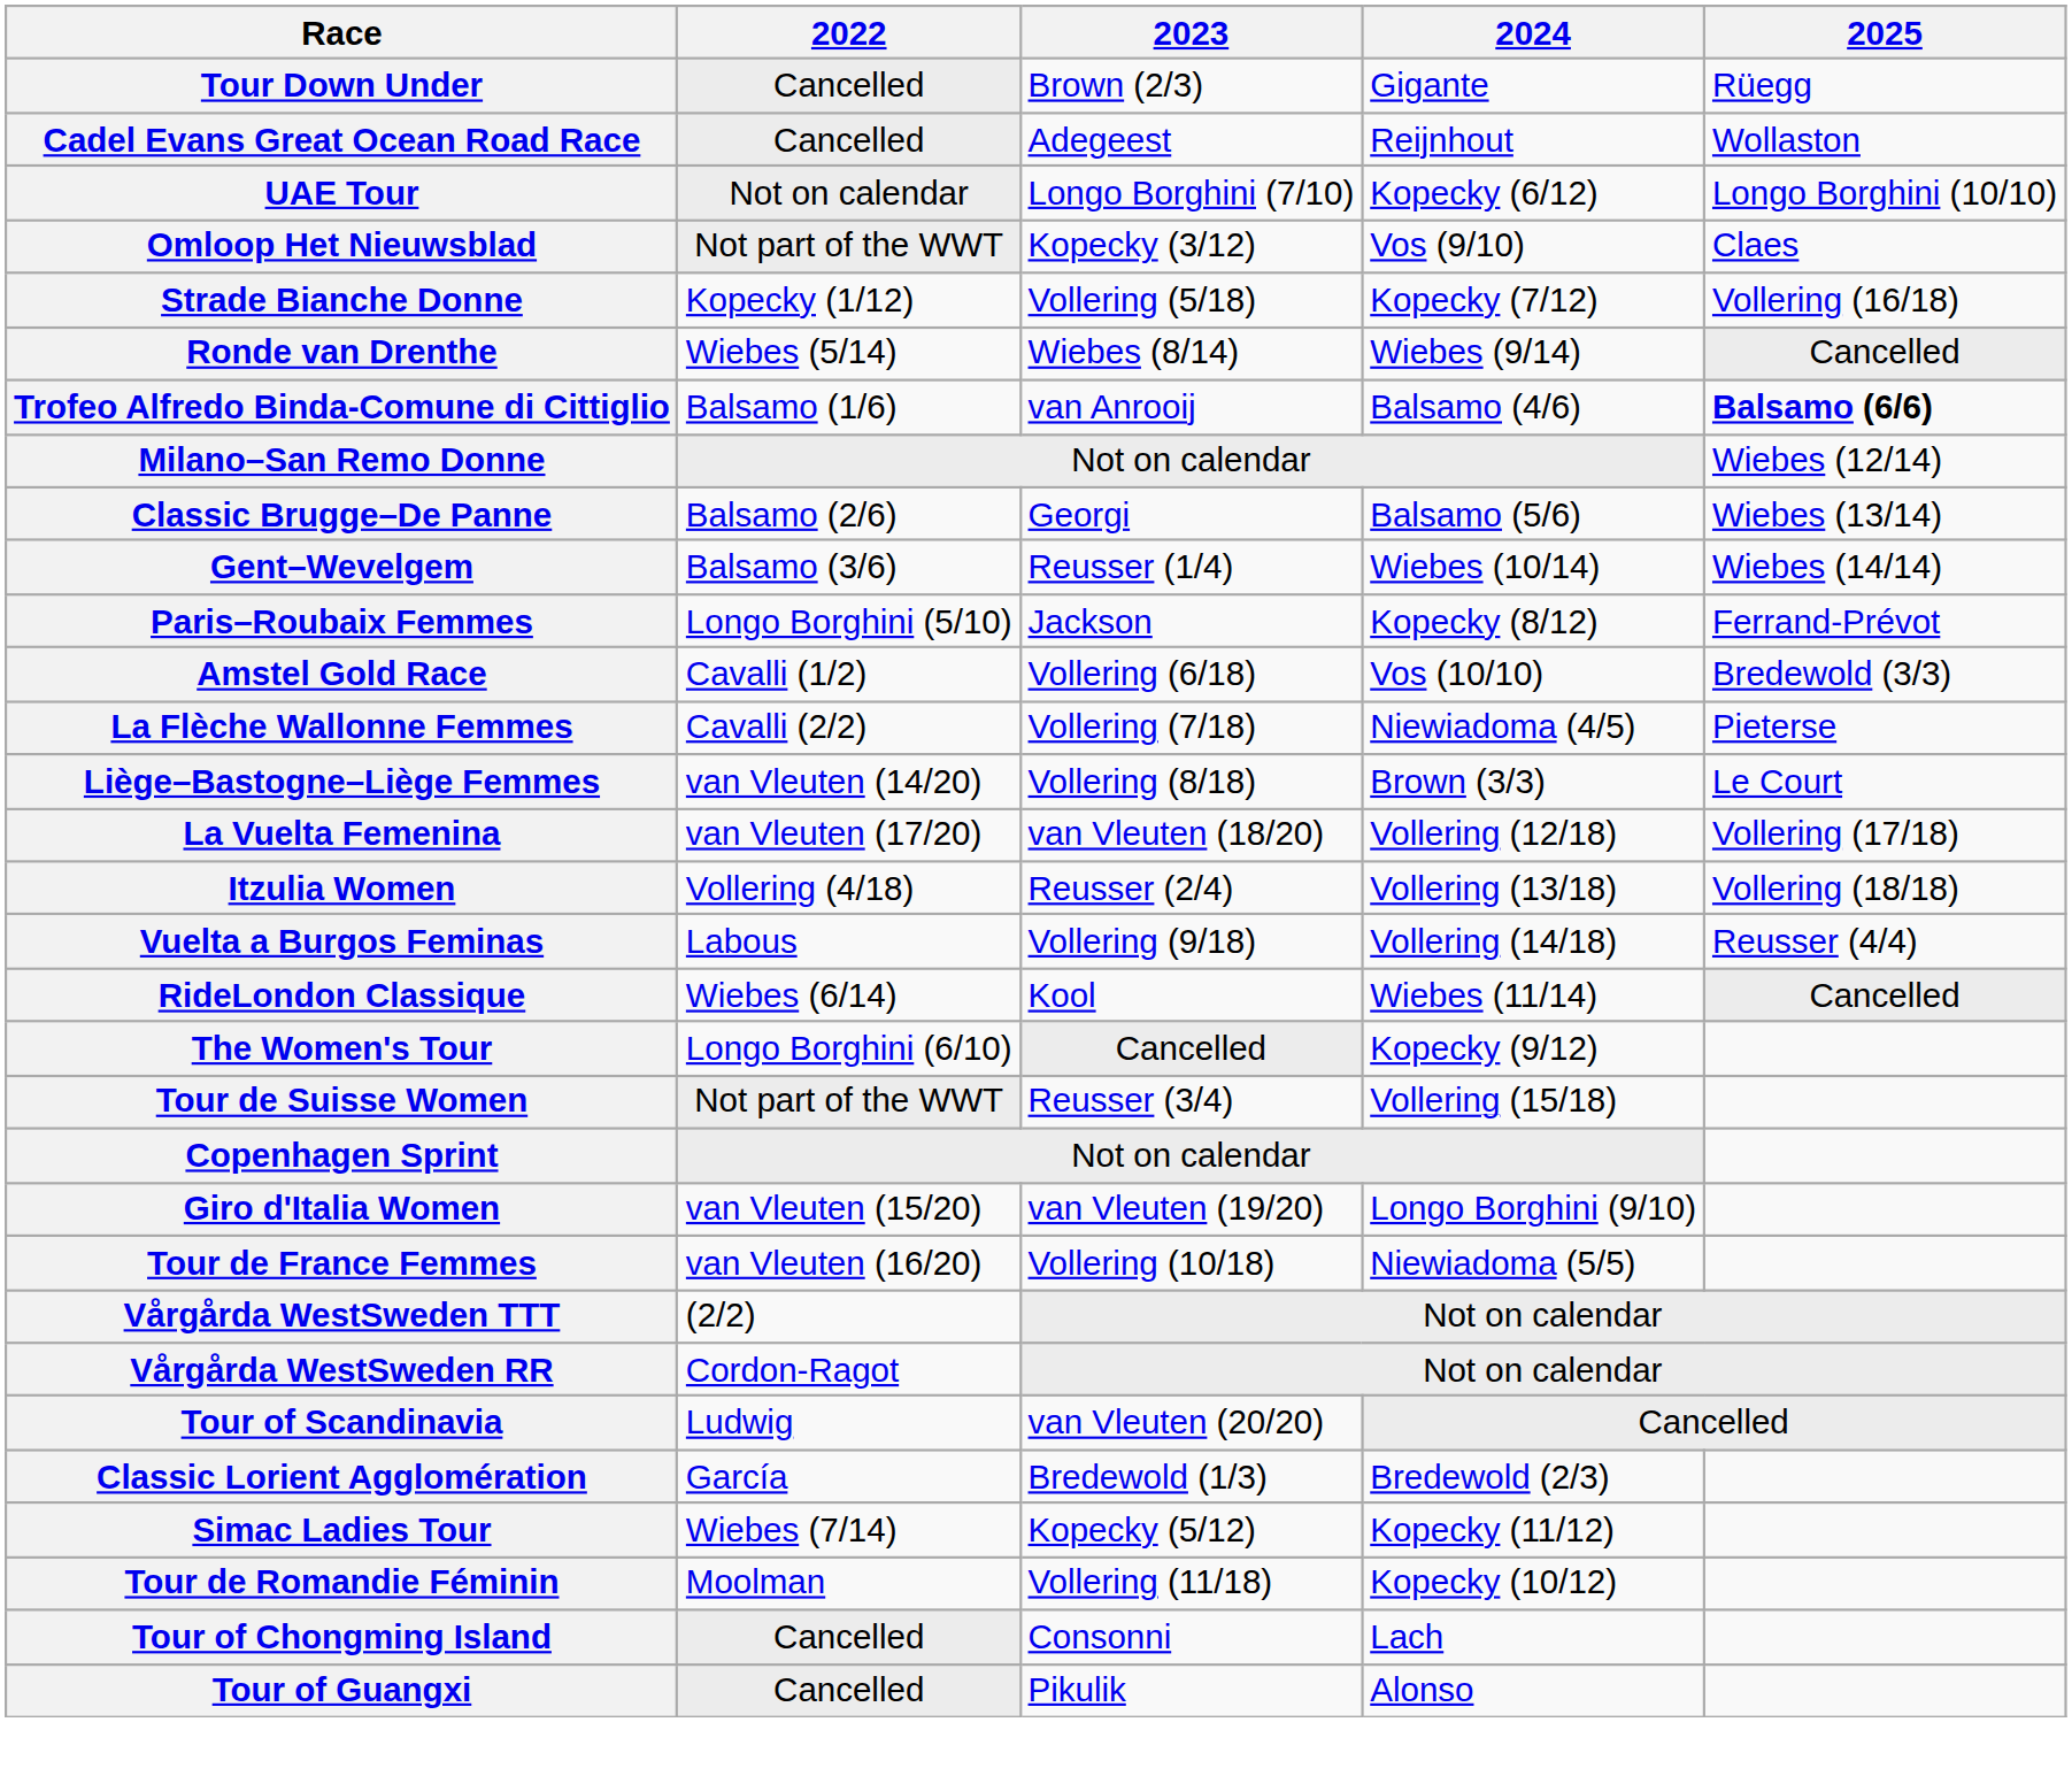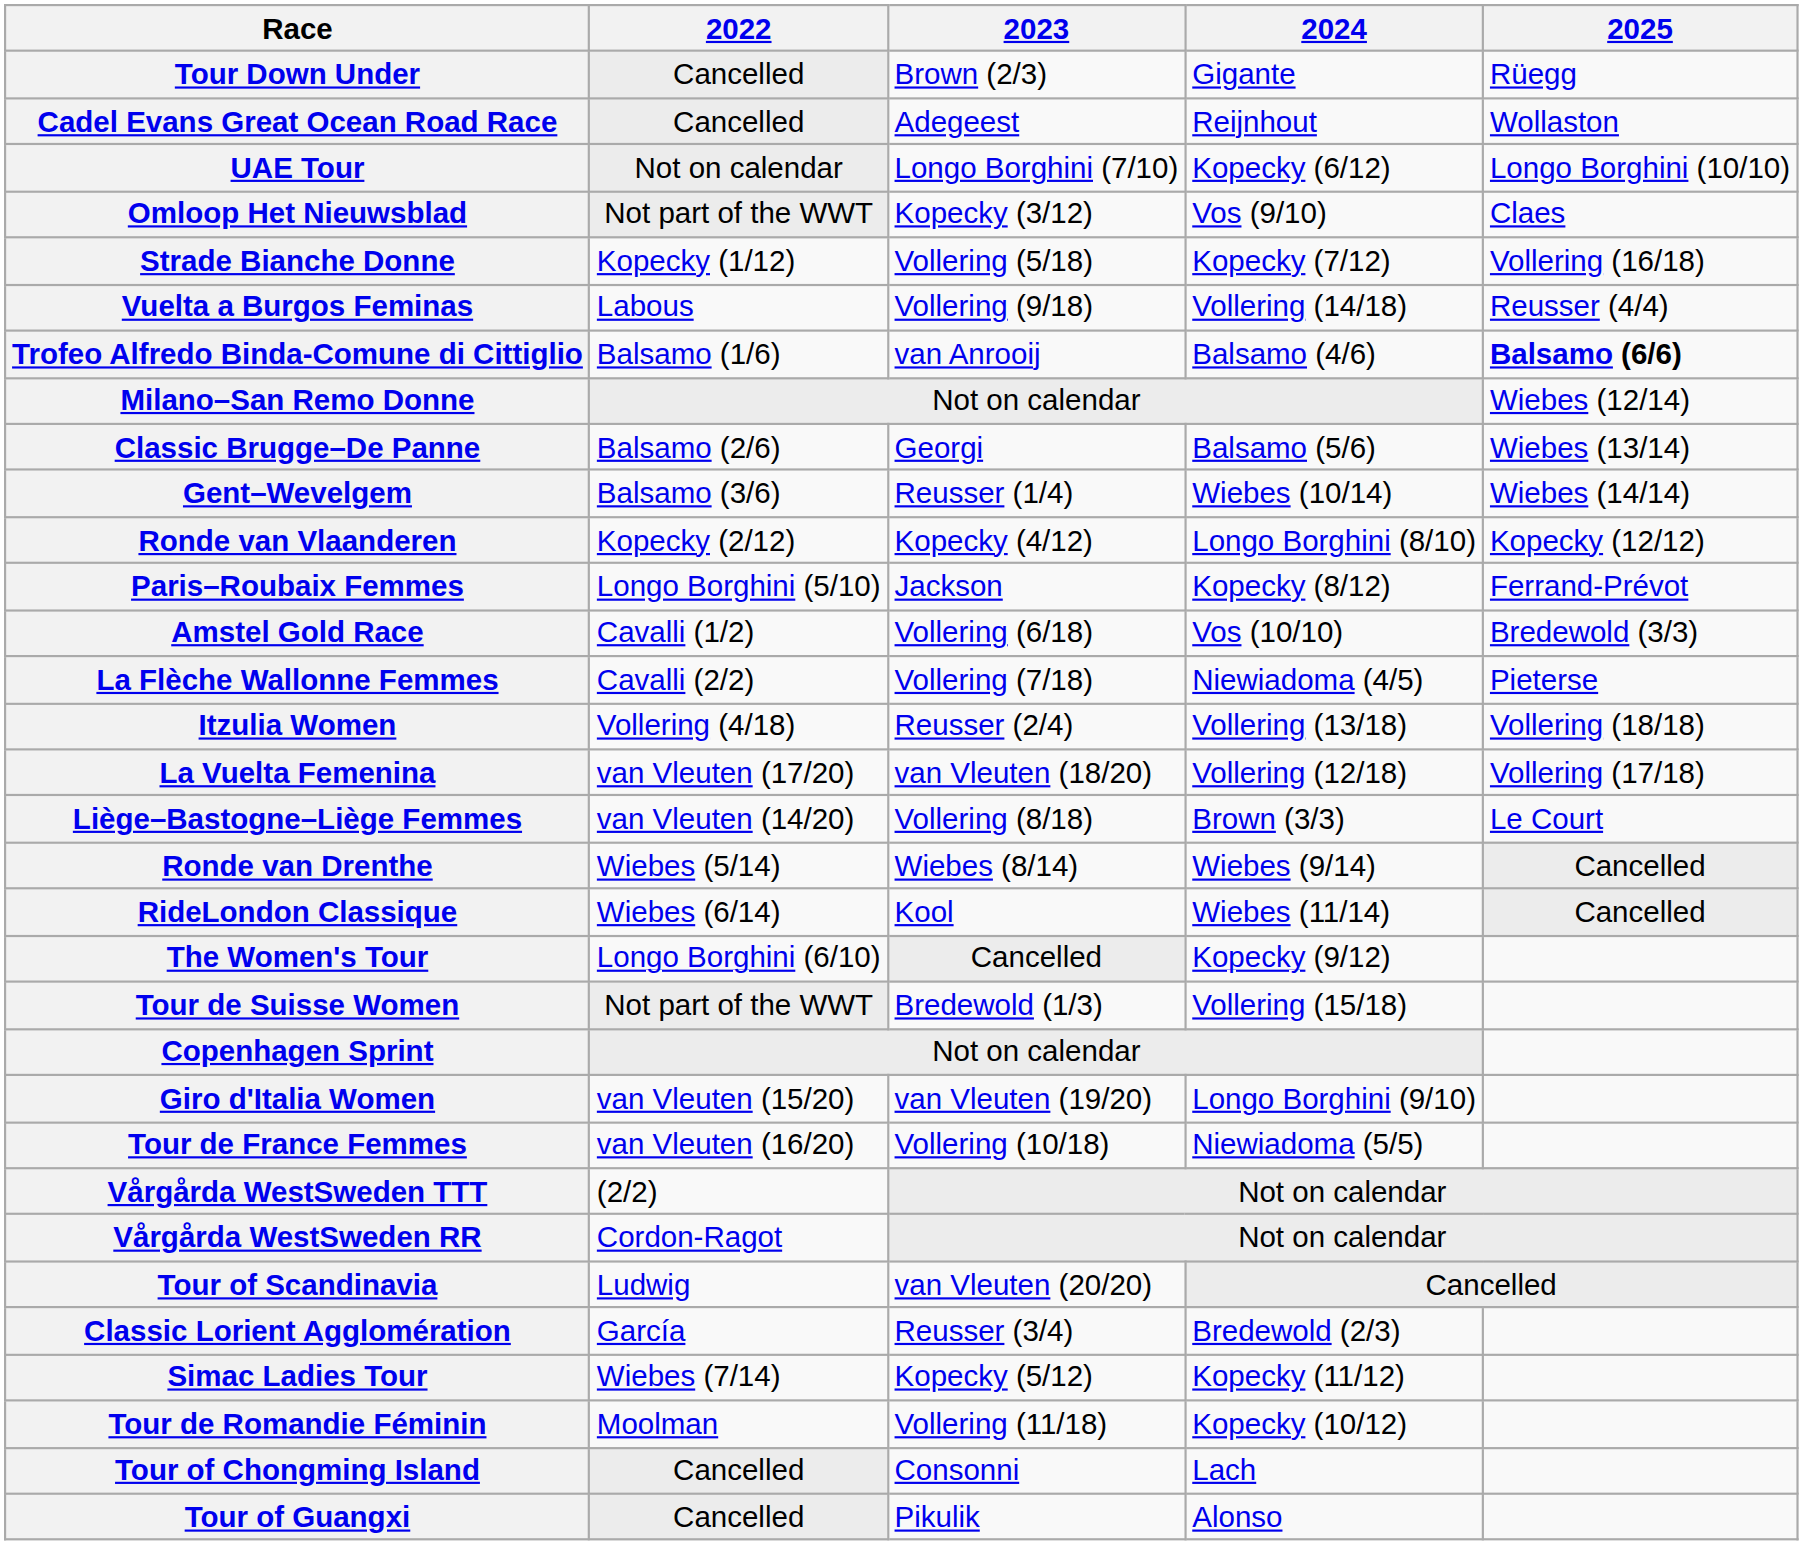 <table class="wikitable plainrowheaders" style="font-size: 85%;">
 <tr>
 <th scope=col>Race</th>
 <th scope=col><a href='#'>2022</a></th>
 <th scope=col><a href='#'>2023</a></th>
 <th scope=col><a href='#'>2024</a></th>
 <th scope=col><a href='#'>2025</a></th>
 </tr>
 <tr>
 <th scope=row> <a href='#'>Tour Down Under</a></th>
 <td bgcolor=#ececec align=center><span>Cancelled</span></td>
 <td> <a href='#'>Brown</a> (2/3)</td>
 <td> <a href='#'>Gigante</a></td>
 <td> <a href='#'>Rüegg</a></td>
 </tr>
 <tr>
 <th scope=row> <a href='#'>Cadel Evans Great Ocean Road Race</a></th>
 <td bgcolor=#ececec align=center><span>Cancelled</span></td>
 <td> <a href='#'>Adegeest</a></td>
 <td> <a href='#'>Reijnhout</a></td>
 <td> <a href='#'>Wollaston</a></td>
 </tr>
 <tr>
 <th scope=row> <a href='#'>UAE Tour</a></th>
 <td bgcolor=#ececec align=center><span>Not on calendar</span></td>
 <td> <a href='#'>Longo Borghini</a> (7/10)</td>
 <td> <a href='#'>Kopecky</a> (6/12)</td>
 <td> <a href='#'>Longo Borghini</a> (10/10)</td>
 </tr>
 <tr>
 <th scope=row> <a href='#'>Omloop Het Nieuwsblad</a></th>
 <td bgcolor=#ececec align=center><span>Not part of the WWT</span></td>
 <td> <a href='#'>Kopecky</a> (3/12)</td>
 <td> <a href='#'>Vos</a> (9/10)</td>
 <td> <a href='#'>Claes</a></td>
 </tr>
 <tr>
 <th scope=row> <a href='#'>Strade Bianche Donne</a></th>
 <td> <a href='#'>Kopecky</a> (1/12)</td>
 <td> <a href='#'>Vollering</a> (5/18)</td>
 <td> <a href='#'>Kopecky</a> (7/12)</td>
 <td> <a href='#'>Vollering</a> (16/18)</td>
 </tr>
 <tr>
-<th scope=row> <a href='#'>Ronde van Drenthe</a></th>
-<td> <a href='#'>Wiebes</a> (5/14)</td>
-<td> <a href='#'>Wiebes</a> (8/14)</td>
-<td> <a href='#'>Wiebes</a> (9/14)</td>
-<td colspan="1" bgcolor="#ececec" align="center"><span>Cancelled</span></td>
+<th scope=row> <a href='#'>Vuelta a Burgos Feminas</a></th>
+<td> <a href='#'>Labous</a></td>
+<td> <a href='#'>Vollering</a> (9/18)</td>
+<td> <a href='#'>Vollering</a> (14/18)</td>
+<td> <a href='#'>Reusser</a> (4/4)</td>
 </tr>
 <tr>
 <th scope=row> <a href='#'>Trofeo Alfredo Binda-Comune di Cittiglio</a></th>
 <td> <a href='#'>Balsamo</a> (1/6)</td>
 <td> <a href='#'>van Anrooij</a></td>
 <td> <a href='#'>Balsamo</a> (4/6)</td>
 <td><strong> <a href='#'>Balsamo</a> (6/6)</strong></td>
 </tr>
 <tr>
 <th scope=row> <a href='#'>Milano–San Remo Donne</a></th>
 <td colspan="3" bgcolor="#ececec" align="center"><span>Not on calendar</span></td>
 <td> <a href='#'>Wiebes</a> (12/14)</td>
 </tr>
 <tr>
 <th scope=row> <a href='#'>Classic Brugge–De Panne</a></th>
 <td> <a href='#'>Balsamo</a> (2/6)</td>
 <td> <a href='#'>Georgi</a></td>
 <td> <a href='#'>Balsamo</a> (5/6)</td>
 <td> <a href='#'>Wiebes</a> (13/14)</td>
 </tr>
 <tr>
 <th scope=row> <a href='#'>Gent–Wevelgem</a></th>
 <td> <a href='#'>Balsamo</a> (3/6)</td>
 <td> <a href='#'>Reusser</a> (1/4)</td>
 <td> <a href='#'>Wiebes</a> (10/14)</td>
 <td> <a href='#'>Wiebes</a> (14/14)</td>
 </tr>
 <tr>
+<th scope=row> <a href='#'>Ronde van Vlaanderen</a></th>
+<td> <a href='#'>Kopecky</a> (2/12)</td>
+<td> <a href='#'>Kopecky</a> (4/12)</td>
+<td> <a href='#'>Longo Borghini</a> (8/10)</td>
+<td> <a href='#'>Kopecky</a> (12/12)</td>
+</tr>
+<tr>
 <th scope=row> <a href='#'>Paris–Roubaix Femmes</a></th>
 <td> <a href='#'>Longo Borghini</a> (5/10)</td>
 <td> <a href='#'>Jackson</a></td>
 <td> <a href='#'>Kopecky</a> (8/12)</td>
 <td> <a href='#'>Ferrand-Prévot</a></td>
 </tr>
 <tr>
 <th scope=row> <a href='#'>Amstel Gold Race</a></th>
 <td> <a href='#'>Cavalli</a> (1/2)</td>
 <td> <a href='#'>Vollering</a> (6/18)</td>
 <td> <a href='#'>Vos</a> (10/10)</td>
 <td> <a href='#'>Bredewold</a> (3/3)</td>
 </tr>
 <tr>
 <th scope=row> <a href='#'>La Flèche Wallonne Femmes</a></th>
 <td> <a href='#'>Cavalli</a> (2/2)</td>
 <td> <a href='#'>Vollering</a> (7/18)</td>
 <td> <a href='#'>Niewiadoma</a> (4/5)</td>
 <td> <a href='#'>Pieterse</a></td>
 </tr>
 <tr>
-<th scope=row> <a href='#'>Liège–Bastogne–Liège Femmes</a></th>
-<td> <a href='#'>van Vleuten</a> (14/20)</td>
-<td> <a href='#'>Vollering</a> (8/18)</td>
-<td> <a href='#'>Brown</a> (3/3)</td>
-<td> <a href='#'>Le Court</a></td>
+<th scope=row> <a href='#'>Itzulia Women</a></th>
+<td> <a href='#'>Vollering</a> (4/18)</td>
+<td> <a href='#'>Reusser</a> (2/4)</td>
+<td> <a href='#'>Vollering</a> (13/18)</td>
+<td> <a href='#'>Vollering</a> (18/18)</td>
 </tr>
 <tr>
 <th scope=row> <a href='#'>La Vuelta Femenina</a></th>
 <td> <a href='#'>van Vleuten</a> (17/20)</td>
 <td> <a href='#'>van Vleuten</a> (18/20)</td>
 <td> <a href='#'>Vollering</a> (12/18)</td>
 <td> <a href='#'>Vollering</a> (17/18)</td>
 </tr>
 <tr>
-<th scope=row> <a href='#'>Itzulia Women</a></th>
-<td> <a href='#'>Vollering</a> (4/18)</td>
-<td> <a href='#'>Reusser</a> (2/4)</td>
-<td> <a href='#'>Vollering</a> (13/18)</td>
-<td> <a href='#'>Vollering</a> (18/18)</td>
+<th scope=row> <a href='#'>Liège–Bastogne–Liège Femmes</a></th>
+<td> <a href='#'>van Vleuten</a> (14/20)</td>
+<td> <a href='#'>Vollering</a> (8/18)</td>
+<td> <a href='#'>Brown</a> (3/3)</td>
+<td> <a href='#'>Le Court</a></td>
 </tr>
 <tr>
-<th scope=row> <a href='#'>Vuelta a Burgos Feminas</a></th>
-<td> <a href='#'>Labous</a></td>
-<td> <a href='#'>Vollering</a> (9/18)</td>
-<td> <a href='#'>Vollering</a> (14/18)</td>
-<td> <a href='#'>Reusser</a> (4/4)</td>
+<th scope=row> <a href='#'>Ronde van Drenthe</a></th>
+<td> <a href='#'>Wiebes</a> (5/14)</td>
+<td> <a href='#'>Wiebes</a> (8/14)</td>
+<td> <a href='#'>Wiebes</a> (9/14)</td>
+<td colspan="1" bgcolor="#ececec" align="center"><span>Cancelled</span></td>
 </tr>
 <tr>
 <th scope=row> <a href='#'>RideLondon Classique</a></th>
 <td> <a href='#'>Wiebes</a> (6/14)</td>
 <td> <a href='#'>Kool</a></td>
 <td> <a href='#'>Wiebes</a> (11/14)</td>
 <td colspan="1" bgcolor="#ececec" align="center"><span>Cancelled</span></td>
 </tr>
 <tr>
 <th scope=row> <a href='#'>The Women's Tour</a></th>
 <td> <a href='#'>Longo Borghini</a> (6/10)</td>
 <td bgcolor=#ececec align=center><span>Cancelled</span></td>
 <td> <a href='#'>Kopecky</a> (9/12)</td>
 <td></td>
 </tr>
 <tr>
 <th scope=row> <a href='#'>Tour de Suisse Women</a></th>
 <td bgcolor=#ececec align=center><span>Not part of the WWT</span></td>
-<td> <a href='#'>Reusser</a> (3/4)</td>
+<td> <a href='#'>Bredewold</a> (1/3)</td>
 <td> <a href='#'>Vollering</a> (15/18)</td>
 <td></td>
 </tr>
 <tr>
 <th scope=row> <a href='#'>Copenhagen Sprint</a></th>
 <td colspan="3" bgcolor="#ececec" align="center"><span>Not on calendar</span></td>
 <td></td>
 </tr>
 <tr>
 <th scope=row> <a href='#'>Giro d'Italia Women</a></th>
 <td> <a href='#'>van Vleuten</a> (15/20)</td>
 <td> <a href='#'>van Vleuten</a> (19/20)</td>
 <td> <a href='#'>Longo Borghini</a> (9/10)</td>
 <td></td>
 </tr>
 <tr>
 <th scope=row> <a href='#'>Tour de France Femmes</a></th>
 <td> <a href='#'>van Vleuten</a> (16/20)</td>
 <td> <a href='#'>Vollering</a> (10/18)</td>
 <td> <a href='#'>Niewiadoma</a> (5/5)</td>
 <td></td>
 </tr>
 <tr>
 <th scope=row> <a href='#'>Vårgårda WestSweden TTT</a></th>
 <td> (2/2)</td>
 <td colspan="3" bgcolor="#ececec" align="center"><span>Not on calendar</span></td>
 </tr>
 <tr>
 <th scope=row> <a href='#'>Vårgårda WestSweden RR</a></th>
 <td> <a href='#'>Cordon-Ragot</a></td>
 <td colspan="3" bgcolor="#ececec" align="center"><span>Not on calendar</span></td>
 </tr>
 <tr>
 <th scope=row> <a href='#'>Tour of Scandinavia</a></th>
 <td> <a href='#'>Ludwig</a></td>
 <td> <a href='#'>van Vleuten</a> (20/20)</td>
 <td colspan="2" bgcolor=#ececec align=center><span>Cancelled</span></td>
 </tr>
 <tr>
 <th scope=row> <a href='#'>Classic Lorient Agglomération</a></th>
 <td> <a href='#'>García</a></td>
-<td> <a href='#'>Bredewold</a> (1/3)</td>
+<td> <a href='#'>Reusser</a> (3/4)</td>
 <td> <a href='#'>Bredewold</a> (2/3)</td>
 <td></td>
 </tr>
 <tr>
 <th scope=row> <a href='#'>Simac Ladies Tour</a></th>
 <td> <a href='#'>Wiebes</a> (7/14)</td>
 <td> <a href='#'>Kopecky</a> (5/12)</td>
 <td> <a href='#'>Kopecky</a> (11/12)</td>
 <td></td>
 </tr>
 <tr>
 <th scope=row> <a href='#'>Tour de Romandie Féminin</a></th>
 <td> <a href='#'>Moolman</a></td>
 <td> <a href='#'>Vollering</a> (11/18)</td>
 <td> <a href='#'>Kopecky</a> (10/12) </td>
 <td></td>
 </tr>
 <tr>
 <th scope=row> <a href='#'>Tour of Chongming Island</a></th>
 <td bgcolor=#ececec align=center><span>Cancelled</span></td>
 <td> <a href='#'>Consonni</a></td>
 <td> <a href='#'>Lach</a></td>
 <td></td>
 </tr>
 <tr>
 <th scope=row> <a href='#'>Tour of Guangxi</a></th>
 <td bgcolor=#ececec align=center><span>Cancelled</span></td>
 <td> <a href='#'>Pikulik</a></td>
 <td> <a href='#'>Alonso</a></td>
 <td></td>
 </tr>
 </table>
